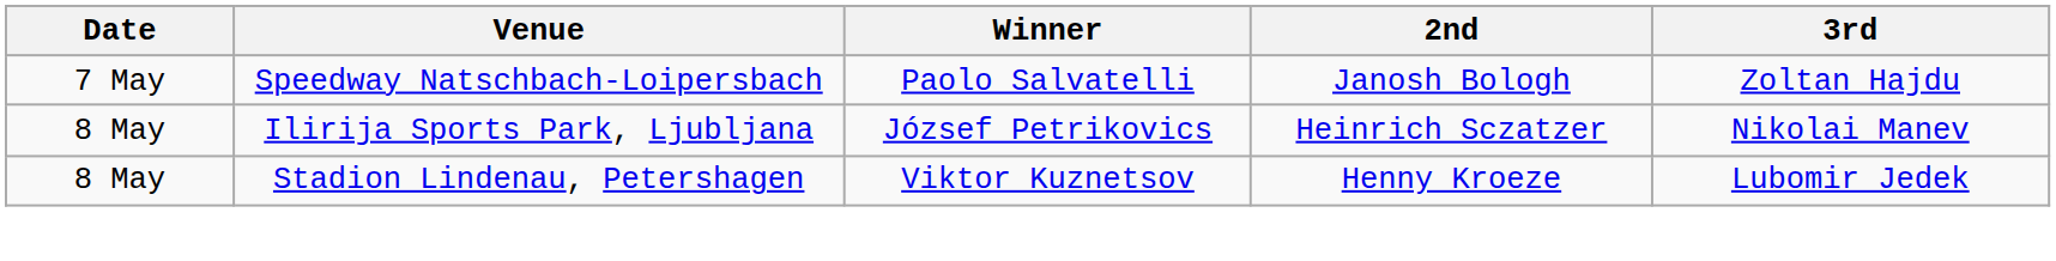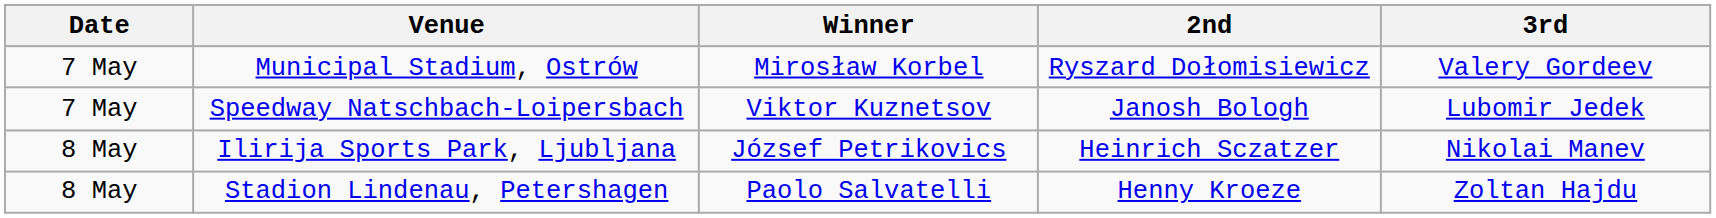 <table class="wikitable" style="text-align:center">
 <tr>
 <th width=100>Date</th>
 <th width=280>Venue</th>
 <th width=180>Winner</th>
 <th width=180>2nd</th>
 <th width=180>3rd</th>
 </tr>
 <tr>
 <td align=center>7 May</td>
+<td> <a href='#'>Municipal Stadium</a>, <a href='#'>Ostrów</a></td>
+<td> <a href='#'>Mirosław Korbel</a></td>
+<td> <a href='#'>Ryszard Dołomisiewicz</a></td>
+<td> <a href='#'>Valery Gordeev</a></td>
+</tr>
+<tr>
+<td align=center>7 May</td>
 <td> <a href='#'>Speedway Natschbach-Loipersbach</a></td>
-<td> <a href='#'>Paolo Salvatelli</a></td>
+<td> <a href='#'>Viktor Kuznetsov</a></td>
 <td> <a href='#'>Janosh Bologh</a></td>
-<td> <a href='#'>Zoltan Hajdu</a></td>
+<td> <a href='#'>Lubomir Jedek</a></td>
 </tr>
 <tr>
 <td align=center>8 May</td>
 <td> <a href='#'>Ilirija Sports Park</a>, <a href='#'>Ljubljana</a></td>
 <td> <a href='#'>József Petrikovics</a></td>
 <td> <a href='#'>Heinrich Sczatzer</a></td>
 <td> <a href='#'>Nikolai Manev</a></td>
 </tr>
 <tr>
 <td align=center>8 May</td>
 <td> <a href='#'>Stadion Lindenau</a>, <a href='#'>Petershagen</a></td>
-<td> <a href='#'>Viktor Kuznetsov</a></td>
+<td> <a href='#'>Paolo Salvatelli</a></td>
 <td> <a href='#'>Henny Kroeze</a></td>
-<td> <a href='#'>Lubomir Jedek</a></td>
+<td> <a href='#'>Zoltan Hajdu</a></td>
 </tr>
 </table>
